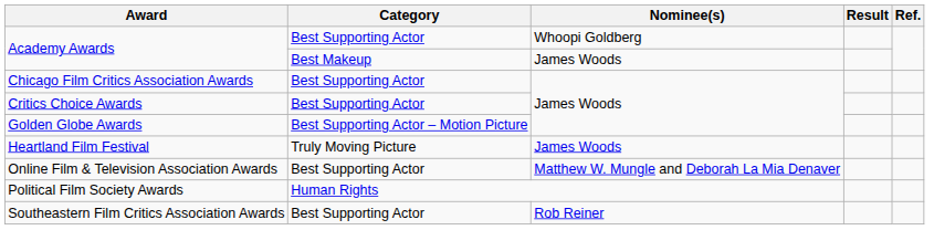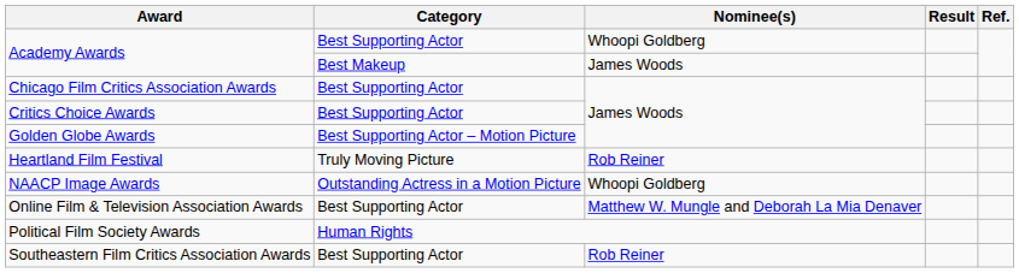 <table class="wikitable">
 <tr>
 <th>Award</th>
 <th>Category</th>
 <th>Nominee(s)</th>
 <th>Result</th>
 <th>Ref.</th>
 </tr>
 <tr>
 <td rowspan="2"><a href='#'>Academy Awards</a></td>
 <td><a href='#'>Best Supporting Actor</a></td>
 <td>Whoopi Goldberg</td>
 <td></td>
 <td align="center" rowspan="2"></td>
 </tr>
 <tr>
 <td><a href='#'>Best Makeup</a></td>
 <td>James Woods</td>
 <td></td>
 </tr>
 <tr>
 <td><a href='#'>Chicago Film Critics Association Awards</a></td>
 <td><a href='#'>Best Supporting Actor</a></td>
 <td rowspan="3">James Woods</td>
 <td></td>
 <td align="center"></td>
 </tr>
 <tr>
 <td><a href='#'>Critics Choice Awards</a></td>
 <td><a href='#'>Best Supporting Actor</a></td>
 <td></td>
 <td align="center"></td>
 </tr>
 <tr>
 <td><a href='#'>Golden Globe Awards</a></td>
 <td><a href='#'>Best Supporting Actor – Motion Picture</a></td>
 <td></td>
 <td align="center"></td>
 </tr>
 <tr>
 <td><a href='#'>Heartland Film Festival</a></td>
 <td>Truly Moving Picture</td>
-<td><a href='#'>James Woods</a></td>
+<td><a href='#'>Rob Reiner</a></td>
+<td></td>
+<td align="center"></td>
+</tr>
+<tr>
+<td><a href='#'>NAACP Image Awards</a></td>
+<td><a href='#'>Outstanding Actress in a Motion Picture</a></td>
+<td>Whoopi Goldberg</td>
 <td></td>
 <td align="center"></td>
 </tr>
 <tr>
 <td>Online Film & Television Association Awards</td>
 <td>Best Supporting Actor</td>
 <td><a href='#'>Matthew W. Mungle</a> and <a href='#'>Deborah La Mia Denaver</a></td>
 <td></td>
 <td align="center"></td>
 </tr>
 <tr>
 <td>Political Film Society Awards</td>
 <td colspan="2"><a href='#'>Human Rights</a></td>
 <td></td>
 <td align="center"></td>
 </tr>
 <tr>
 <td>Southeastern Film Critics Association Awards</td>
 <td>Best Supporting Actor</td>
 <td><a href='#'>Rob Reiner</a></td>
 <td></td>
 <td align="center"></td>
 </tr>
 </table>
